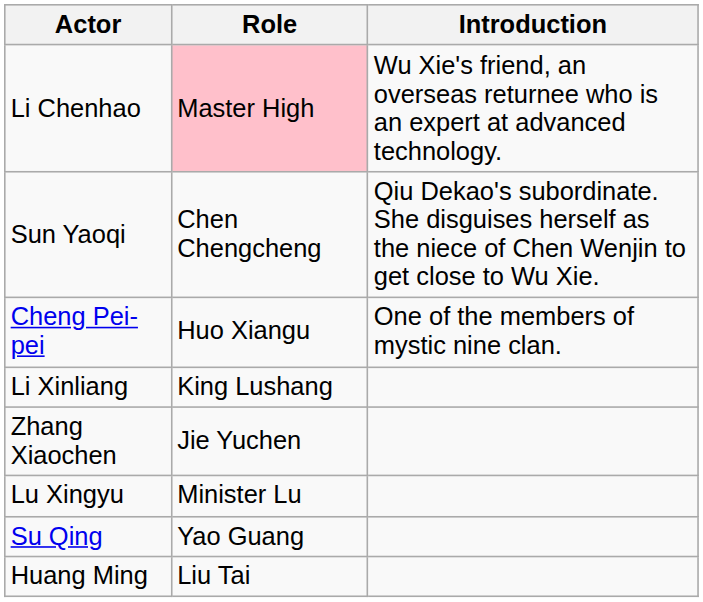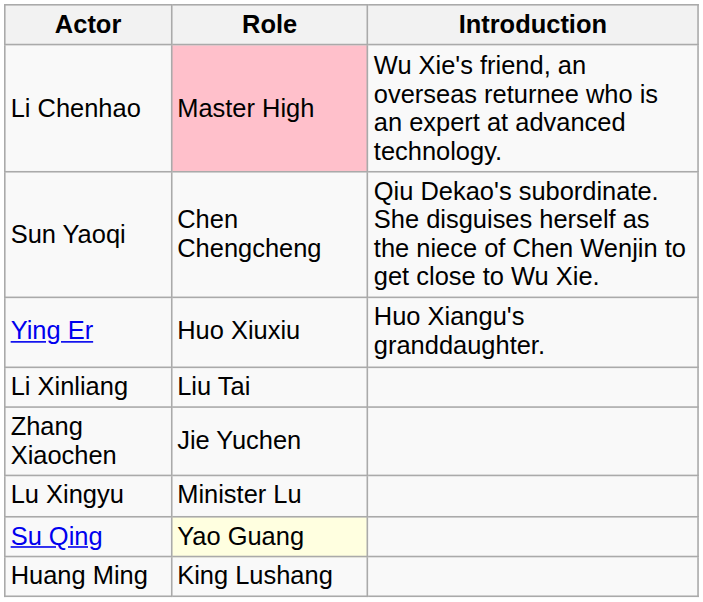 <table class="wikitable " width="70%">
 <tr>
 <th style="width:12%">Actor</th>
 <th style="width:10%">Role</th>
 <th style="width:30%">Introduction</th>
 </tr>
 <tr>
 <td>Li Chenhao</td>
 <td style="background: pink;">Master High</td>
 <td>Wu Xie's friend, an overseas returnee who is an expert at advanced technology.</td>
 </tr>
 <tr>
 <td>Sun Yaoqi</td>
 <td>Chen Chengcheng</td>
 <td>Qiu Dekao's subordinate. She disguises herself as the niece of Chen Wenjin to get close to Wu Xie.</td>
 </tr>
 <tr>
-<td><a href='#'>Cheng Pei-pei</a></td>
-<td>Huo Xiangu</td>
-<td>One of the members of mystic nine clan.</td>
+<td><a href='#'>Ying Er</a></td>
+<td>Huo Xiuxiu</td>
+<td>Huo Xiangu's granddaughter.</td>
 </tr>
 <tr>
 <td>Li Xinliang</td>
-<td>King Lushang</td>
+<td>Liu Tai</td>
 <td></td>
 </tr>
 <tr>
 <td>Zhang Xiaochen</td>
 <td>Jie Yuchen</td>
 <td></td>
 </tr>
 <tr>
 <td>Lu Xingyu</td>
 <td>Minister Lu</td>
 <td></td>
 </tr>
 <tr>
 <td><a href='#'>Su Qing</a></td>
-<td>Yao Guang</td>
+<td style="background: lightyellow;">Yao Guang</td>
 <td></td>
 </tr>
 <tr>
 <td>Huang Ming</td>
-<td>Liu Tai</td>
+<td>King Lushang</td>
 <td></td>
 </tr>
 </table>
